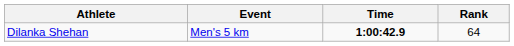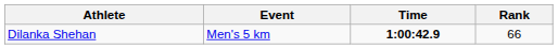 <table class="wikitable" style="text-align:center; font-size:90%; width:50%;">
 <tr>
 <th>Athlete</th>
 <th>Event</th>
 <th>Time</th>
 <th>Rank</th>
 </tr>
 <tr>
 <td align=left><a href='#'>Dilanka Shehan</a></td>
 <td align=left><a href='#'>Men's 5 km</a></td>
 <td><strong>1:00:42.9</strong></td>
-<td>64</td>
+<td>66</td>
 </tr>
 </table>
